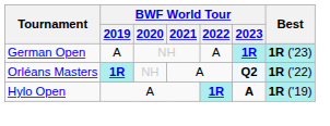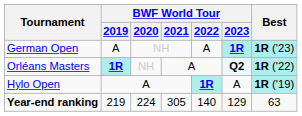 <table style='font-size: 90%; text-align:center;' class='wikitable'>
 <tr>
 <th rowspan="2">Tournament</th>
 <th colspan="5"><a href='#'>BWF World Tour</a></th>
 <th rowspan="2">Best</th>
 </tr>
 <tr>
 <th><a href='#'>2019</a></th>
 <th><a href='#'>2020</a></th>
 <th><a href='#'>2021</a></th>
 <th><a href='#'>2022</a></th>
 <th><a href='#'>2023</a></th>
 </tr>
 <tr>
 <td align=left><a href='#'>German Open</a></td>
 <td>A</td>
 <td colspan="2" style=color:#ccc>NH</td>
 <td>A</td>
 <td bgcolor=AFEEEE><strong><a href='#'>1R</a></strong></td>
 <td bgcolor=AFEEEE><strong>1R</strong> ('23)</td>
 </tr>
 <tr>
 <td align=left><a href='#'>Orléans Masters</a></td>
 <td bgcolor=AFEEEE><a href='#'><strong>1R</strong></a></td>
 <td style=color:#ccc>NH</td>
 <td colspan="2">A</td>
 <td 2023; bgcolor=F0F8FF><strong>Q2</strong></td>
 <td bgcolor=AFEEEE><strong>1R</strong> ('22)</td>
 </tr>
 <tr>
 <td align=left><a href='#'>Hylo Open</a></td>
 <td colspan="3">A</td>
 <td bgcolor=AFEEEE><a href='#'><strong>1R</strong></a></td>
-<td><strong>A</strong></td>
+<td>A</td>
 <td bgcolor=AFEEEE><strong>1R</strong> ('19)</td>
 </tr>
+<tr>
+<td align=left><strong>Year-end ranking</strong></td>
+<td>219</td>
+<td>224</td>
+<td>305</td>
+<td>140</td>
+<td>129</td>
+<td>63</td>
+</tr>
 </table>
